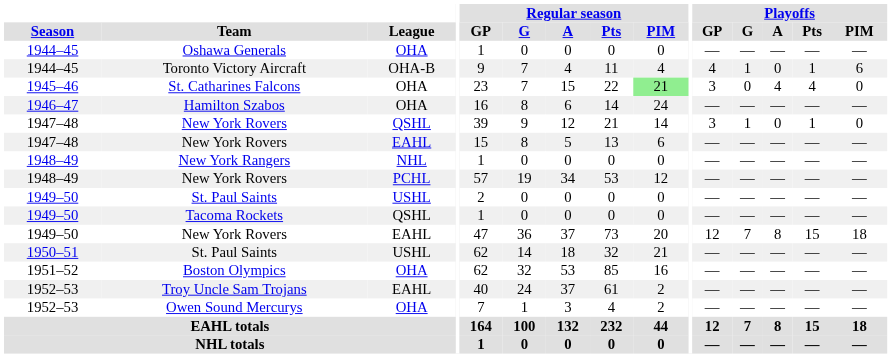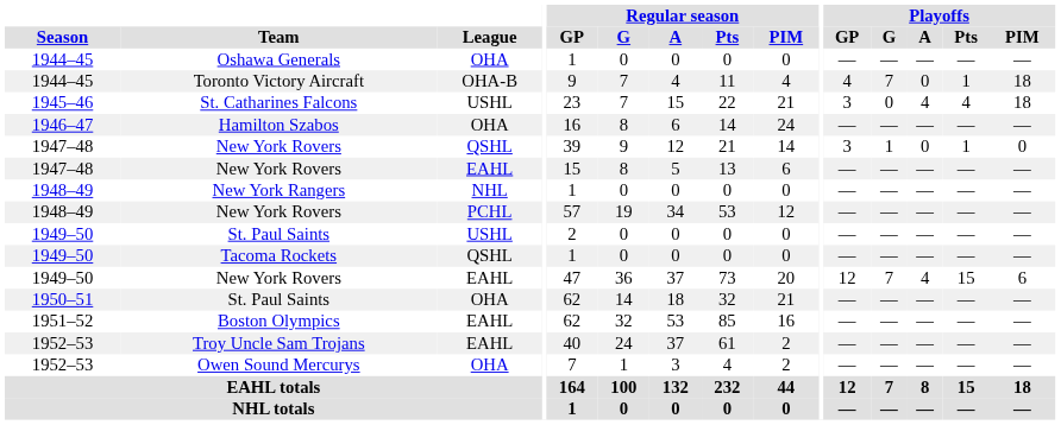 <table border="0" cellpadding="1" cellspacing="0" style="text-align:center; width:60em">
 <tr bgcolor="#e0e0e0">
 <th colspan="3" bgcolor="#ffffff"></th>
 <th rowspan="100" bgcolor="#ffffff"></th>
 <th colspan="5"><a href='#'>Regular season</a></th>
 <th rowspan="100" bgcolor="#ffffff"></th>
 <th colspan="5"><a href='#'>Playoffs</a></th>
 </tr>
 <tr bgcolor="#e0e0e0">
 <th><a href='#'>Season</a></th>
 <th>Team</th>
 <th>League</th>
 <th>GP</th>
 <th><a href='#'>G</a></th>
 <th><a href='#'>A</a></th>
 <th><a href='#'>Pts</a></th>
 <th><a href='#'>PIM</a></th>
 <th>GP</th>
 <th>G</th>
 <th>A</th>
 <th>Pts</th>
 <th>PIM</th>
 </tr>
 <tr>
 <td><a href='#'>1944–45</a></td>
 <td><a href='#'>Oshawa Generals</a></td>
 <td><a href='#'>OHA</a></td>
 <td>1</td>
 <td>0</td>
 <td>0</td>
 <td>0</td>
 <td>0</td>
 <td>—</td>
 <td>—</td>
 <td>—</td>
 <td>—</td>
 <td>—</td>
 </tr>
 <tr bgcolor="#f0f0f0">
 <td>1944–45</td>
 <td>Toronto Victory Aircraft</td>
 <td>OHA-B</td>
 <td>9</td>
 <td>7</td>
 <td>4</td>
 <td>11</td>
 <td>4</td>
 <td>4</td>
-<td>1</td>
+<td>7</td>
 <td>0</td>
 <td>1</td>
-<td>6</td>
+<td>18</td>
 </tr>
 <tr>
 <td><a href='#'>1945–46</a></td>
 <td><a href='#'>St. Catharines Falcons</a></td>
-<td>OHA</td>
+<td>USHL</td>
 <td>23</td>
 <td>7</td>
 <td>15</td>
 <td>22</td>
-<td style="background: lightgreen;">21</td>
+<td>21</td>
 <td>3</td>
 <td>0</td>
 <td>4</td>
 <td>4</td>
-<td>0</td>
+<td>18</td>
 </tr>
 <tr bgcolor="#f0f0f0">
 <td><a href='#'>1946–47</a></td>
 <td><a href='#'>Hamilton Szabos</a></td>
 <td>OHA</td>
 <td>16</td>
 <td>8</td>
 <td>6</td>
 <td>14</td>
 <td>24</td>
 <td>—</td>
 <td>—</td>
 <td>—</td>
 <td>—</td>
 <td>—</td>
 </tr>
 <tr>
 <td>1947–48</td>
 <td><a href='#'>New York Rovers</a></td>
 <td><a href='#'>QSHL</a></td>
 <td>39</td>
 <td>9</td>
 <td>12</td>
 <td>21</td>
 <td>14</td>
 <td>3</td>
 <td>1</td>
 <td>0</td>
 <td>1</td>
 <td>0</td>
 </tr>
 <tr bgcolor="#f0f0f0">
 <td>1947–48</td>
 <td>New York Rovers</td>
 <td><a href='#'>EAHL</a></td>
 <td>15</td>
 <td>8</td>
 <td>5</td>
 <td>13</td>
 <td>6</td>
 <td>—</td>
 <td>—</td>
 <td>—</td>
 <td>—</td>
 <td>—</td>
 </tr>
 <tr>
 <td><a href='#'>1948–49</a></td>
 <td><a href='#'>New York Rangers</a></td>
 <td><a href='#'>NHL</a></td>
 <td>1</td>
 <td>0</td>
 <td>0</td>
 <td>0</td>
 <td>0</td>
 <td>—</td>
 <td>—</td>
 <td>—</td>
 <td>—</td>
 <td>—</td>
 </tr>
 <tr bgcolor="#f0f0f0">
 <td>1948–49</td>
 <td>New York Rovers</td>
 <td><a href='#'>PCHL</a></td>
 <td>57</td>
 <td>19</td>
 <td>34</td>
 <td>53</td>
 <td>12</td>
 <td>—</td>
 <td>—</td>
 <td>—</td>
 <td>—</td>
 <td>—</td>
 </tr>
 <tr>
 <td><a href='#'>1949–50</a></td>
 <td><a href='#'>St. Paul Saints</a></td>
 <td><a href='#'>USHL</a></td>
 <td>2</td>
 <td>0</td>
 <td>0</td>
 <td>0</td>
 <td>0</td>
 <td>—</td>
 <td>—</td>
 <td>—</td>
 <td>—</td>
 <td>—</td>
 </tr>
 <tr bgcolor="#f0f0f0">
 <td><a href='#'>1949–50</a></td>
 <td><a href='#'>Tacoma Rockets</a></td>
 <td>QSHL</td>
 <td>1</td>
 <td>0</td>
 <td>0</td>
 <td>0</td>
 <td>0</td>
 <td>—</td>
 <td>—</td>
 <td>—</td>
 <td>—</td>
 <td>—</td>
 </tr>
 <tr>
 <td>1949–50</td>
 <td>New York Rovers</td>
 <td>EAHL</td>
 <td>47</td>
 <td>36</td>
 <td>37</td>
 <td>73</td>
 <td>20</td>
 <td>12</td>
 <td>7</td>
-<td>8</td>
+<td>4</td>
 <td>15</td>
-<td>18</td>
+<td>6</td>
 </tr>
 <tr bgcolor="#f0f0f0">
 <td><a href='#'>1950–51</a></td>
 <td>St. Paul Saints</td>
-<td>USHL</td>
+<td>OHA</td>
 <td>62</td>
 <td>14</td>
 <td>18</td>
 <td>32</td>
 <td>21</td>
 <td>—</td>
 <td>—</td>
 <td>—</td>
 <td>—</td>
 <td>—</td>
 </tr>
 <tr>
 <td>1951–52</td>
 <td><a href='#'>Boston Olympics</a></td>
-<td><a href='#'>OHA</a></td>
+<td>EAHL</td>
 <td>62</td>
 <td>32</td>
 <td>53</td>
 <td>85</td>
 <td>16</td>
 <td>—</td>
 <td>—</td>
 <td>—</td>
 <td>—</td>
 <td>—</td>
 </tr>
 <tr bgcolor="#f0f0f0">
 <td>1952–53</td>
 <td><a href='#'>Troy Uncle Sam Trojans</a></td>
 <td>EAHL</td>
 <td>40</td>
 <td>24</td>
 <td>37</td>
 <td>61</td>
 <td>2</td>
 <td>—</td>
 <td>—</td>
 <td>—</td>
 <td>—</td>
 <td>—</td>
 </tr>
 <tr>
 <td>1952–53</td>
 <td><a href='#'>Owen Sound Mercurys</a></td>
 <td><a href='#'>OHA</a></td>
 <td>7</td>
 <td>1</td>
 <td>3</td>
 <td>4</td>
 <td>2</td>
 <td>—</td>
 <td>—</td>
 <td>—</td>
 <td>—</td>
 <td>—</td>
 </tr>
 <tr bgcolor="#e0e0e0">
 <th colspan="3">EAHL totals</th>
 <th>164</th>
 <th>100</th>
 <th>132</th>
 <th>232</th>
 <th>44</th>
 <th>12</th>
 <th>7</th>
 <th>8</th>
 <th>15</th>
 <th>18</th>
 </tr>
 <tr bgcolor="#e0e0e0">
 <th colspan="3">NHL totals</th>
 <th>1</th>
 <th>0</th>
 <th>0</th>
 <th>0</th>
 <th>0</th>
 <th>—</th>
 <th>—</th>
 <th>—</th>
 <th>—</th>
 <th>—</th>
 </tr>
 </table>
